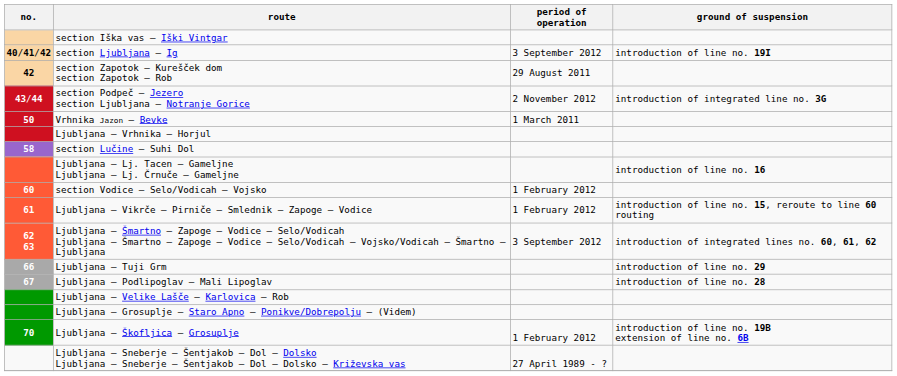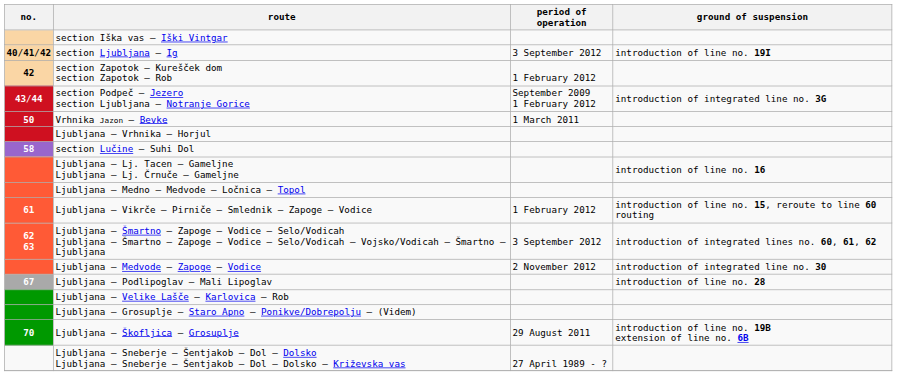 <table class="wikitable">
 <tr>
 <th>no.</th>
 <th>route</th>
 <th>period of operation</th>
 <th>ground of suspension</th>
 </tr>
 <tr>
 <td style="text-align:center; background:#FAD6A5; color:black"></td>
 <td>section Iška vas – <a href='#'>Iški Vintgar</a></td>
 <td></td>
 <td></td>
 </tr>
 <tr>
 <td style="text-align:center; background:#FAD6A5; color:black"><strong>40</strong>/<strong>41</strong>/<strong>42</strong></td>
 <td>section <a href='#'>Ljubljana</a> – <a href='#'>Ig</a></td>
 <td>3 September 2012</td>
 <td>introduction of line no.  <strong>19I</strong></td>
 </tr>
 <tr>
 <td style="text-align:center; background:#FAD6A5; color:black"><strong>42</strong></td>
 <td>section Zapotok – Kurešček dom<br>section Zapotok – Rob</td>
-<td>29 August 2011</td>
+<td><br>1 February 2012</td>
 <td><br></td>
 </tr>
 <tr>
 <td style="text-align:center; background:#CF1020; color:white"><strong>43</strong>/<strong>44</strong></td>
 <td>section Podpeč – <a href='#'>Jezero</a><br>section Ljubljana – <a href='#'>Notranje Gorice</a></td>
-<td>2 November 2012</td>
+<td>September 2009<br>1 February 2012</td>
 <td>introduction of integrated line no. <strong>3G</strong></td>
 </tr>
 <tr>
 <td style="text-align:center; background:#CF1020; color:white"><strong>50</strong></td>
 <td>Vrhnika <small>Jazon</small> – <a href='#'>Bevke</a></td>
 <td>1 March 2011</td>
 <td></td>
 </tr>
 <tr>
 <td style="text-align:center; background:#CF1020; color:white"></td>
 <td>Ljubljana – Vrhnika – Horjul</td>
 <td></td>
 <td></td>
 </tr>
 <tr>
 <td style="text-align:center; background:#9966CC; color:white"><strong>58</strong></td>
 <td>section <a href='#'>Lučine</a> – Suhi Dol</td>
 <td></td>
 <td></td>
 </tr>
 <tr>
 <td style="text-align:center; background:#FF5A36; color:white"></td>
 <td>Ljubljana – Lj. Tacen – Gameljne<br>Ljubljana – Lj. Črnuče – Gameljne</td>
 <td></td>
 <td>introduction of line no. <strong>16 </strong></td>
 </tr>
 <tr>
-<td style="text-align:center; background:#FF5A36; color:white"><strong>60</strong></td>
-<td>section Vodice – Selo/Vodicah – Vojsko</td>
-<td>1 February 2012</td>
+<td style="text-align:center; background:#FF5A36; color:white"></td>
+<td>Ljubljana – Medno – Medvode – Ločnica – <a href='#'>Topol</a></td>
+<td></td>
 <td></td>
 </tr>
 <tr>
 <td style="text-align:center; background:#FF5A36; color:white"><strong>61</strong></td>
 <td>Ljubljana – Vikrče – Pirniče – Smlednik – Zapoge – Vodice</td>
 <td>1 February 2012</td>
 <td>introduction of line no. <strong>15</strong>, reroute to line <strong>60</strong> routing</td>
 </tr>
 <tr>
 <td style="text-align:center; background:#FF5A36; color:white"><strong>62</strong><br><strong>63</strong></td>
 <td>Ljubljana – <a href='#'>Šmartno</a> – Zapoge – Vodice – Selo/Vodicah<br>Ljubljana – Šmartno – Zapoge – Vodice – Selo/Vodicah – Vojsko/Vodicah – Šmartno – Ljubljana</td>
 <td>3 September 2012</td>
 <td>introduction of integrated lines no. <strong>60</strong>, <strong>61</strong>, <strong>62</strong></td>
 </tr>
 <tr>
-<td style="text-align:center; background:#A9A9A9; color:white"><strong>66</strong></td>
-<td>Ljubljana – Tuji Grm</td>
-<td></td>
-<td>introduction of line no. <strong>29</strong></td>
+<td style="text-align:center; background:#FF5A36; color:white"></td>
+<td>Ljubljana – <a href='#'>Medvode</a> – <a href='#'>Zapoge</a> – <a href='#'>Vodice</a></td>
+<td>2 November 2012</td>
+<td>introduction of integrated line no. <strong>30</strong></td>
 </tr>
 <tr>
 <td style="text-align:center; background:#A9A9A9; color:white"><strong>67</strong></td>
 <td>Ljubljana – Podlipoglav – Mali Lipoglav</td>
 <td></td>
 <td>introduction of line no. <strong>28</strong></td>
 </tr>
 <tr>
 <td style="text-align:center; background:#009900; color:white"></td>
 <td>Ljubljana – <a href='#'>Velike Lašče</a> – <a href='#'>Karlovica</a> – Rob</td>
 <td></td>
 <td></td>
 </tr>
 <tr>
 <td style="text-align:center; background:#009900; color:white"></td>
 <td>Ljubljana – Grosuplje – <a href='#'>Staro Apno</a> – <a href='#'>Ponikve/Dobrepolju</a> – (Videm)</td>
 <td></td>
 <td></td>
 </tr>
 <tr>
 <td style="text-align:center; background:#009900; color:white"><strong>70</strong></td>
 <td>Ljubljana – <a href='#'>Škofljica</a> – <a href='#'>Grosuplje</a></td>
-<td><br>1 February 2012</td>
+<td>29 August 2011</td>
 <td>introduction of line no. <strong>19B</strong><br>extension of line no. <strong><a href='#'>6B</a></strong></td>
 </tr>
 <tr>
 <td></td>
 <td>Ljubljana – Sneberje – Šentjakob – Dol – <a href='#'>Dolsko</a><br>Ljubljana – Sneberje – Šentjakob – Dol – Dolsko – <a href='#'>Križevska vas</a></td>
 <td><br>27 April 1989 - ?</td>
 <td></td>
 </tr>
 <tr>
 </tr>
 </table>
